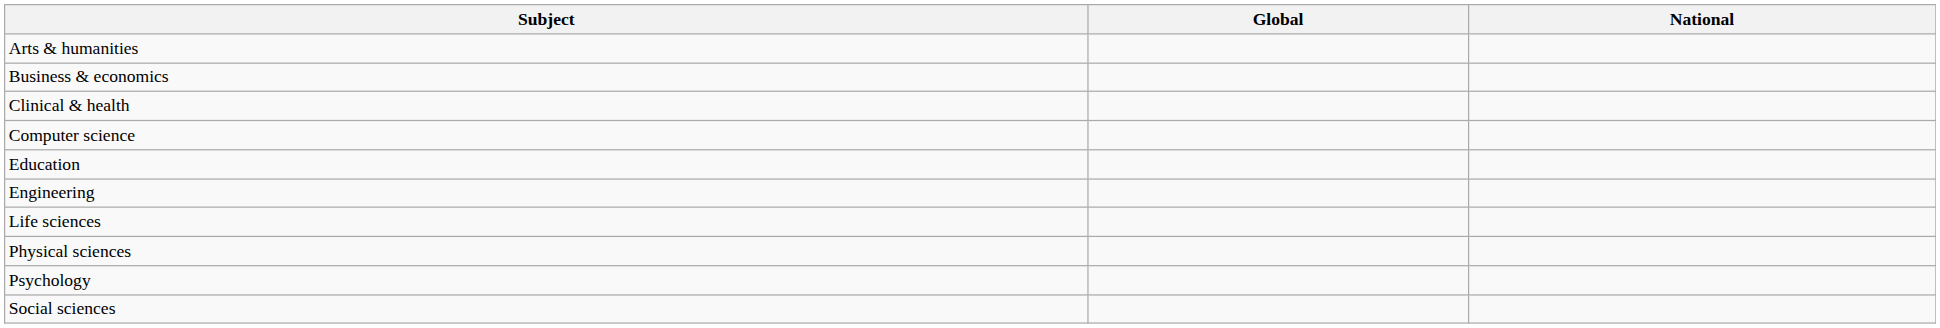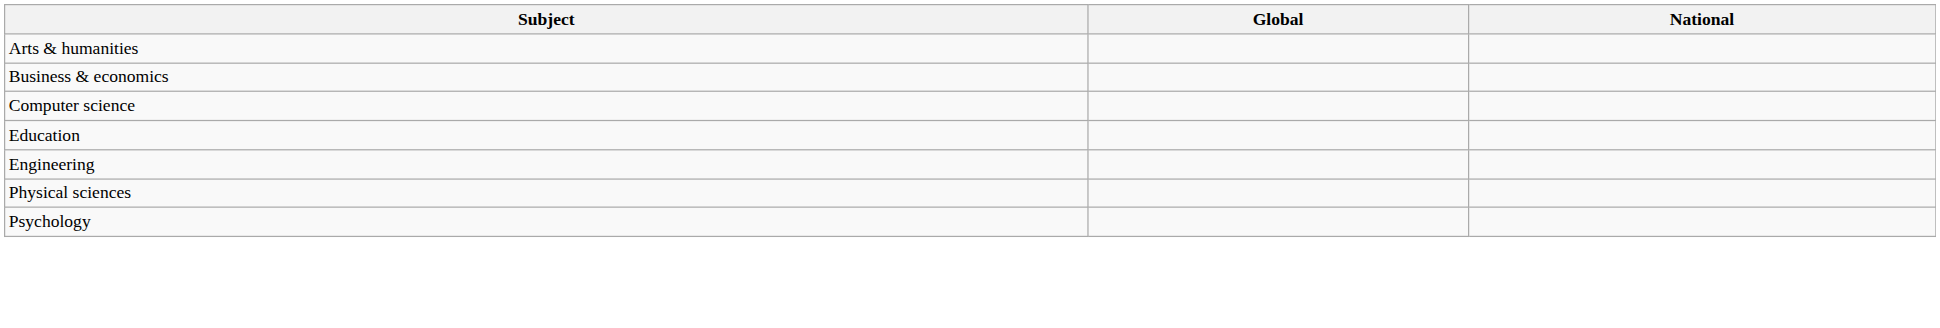 <table class="wikitable sortable" style="width: 100%; font-size: 90%">
 <tr>
 <th>Subject</th>
 <th>Global</th>
 <th>National</th>
 </tr>
 <tr>
 <td>Arts & humanities</td>
 <td data-sort-value="28"></td>
 <td data-sort-value="1"></td>
 </tr>
 <tr>
 <td>Business & economics</td>
 <td data-sort-value="10"></td>
-<td data-sort-value="2"></td>
-</tr>
-<tr>
-<td>Clinical & health</td>
-<td data-sort-value="24"></td>
 <td data-sort-value="2"></td>
 </tr>
 <tr>
 <td>Computer science</td>
 <td data-sort-value="16"></td>
 <td data-sort-value="2"></td>
 </tr>
 <tr>
 <td>Education</td>
 <td data-sort-value="12"></td>
 <td data-sort-value="2"></td>
 </tr>
 <tr>
 <td>Engineering</td>
 <td data-sort-value="14"></td>
 <td data-sort-value="1"></td>
 </tr>
 <tr>
-<td>Life sciences</td>
-<td data-sort-value="12"></td>
-<td data-sort-value="1–2"></td>
-</tr>
-<tr>
 <td>Physical sciences</td>
 <td data-sort-value="15"></td>
 <td data-sort-value="2"></td>
 </tr>
 <tr>
 <td>Psychology</td>
 <td data-sort-value="22"></td>
 <td data-sort-value="1"></td>
 </tr>
-<tr>
-<td>Social sciences</td>
-<td data-sort-value="17"></td>
-<td data-sort-value="1"></td>
-</tr>
 </table>
